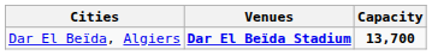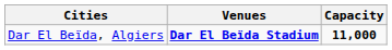 <table class="wikitable">
 <tr>
 <th>Cities</th>
 <th>Venues</th>
 <th>Capacity</th>
 </tr>
 <tr>
 <td><a href='#'>Dar El Beïda</a>, <a href='#'>Algiers</a></td>
 <td><strong><a href='#'>Dar El Beïda Stadium</a></strong></td>
-<td align=center><strong>13,700</strong></td>
+<td align=center><strong>11,000</strong></td>
 </tr>
 </table>
